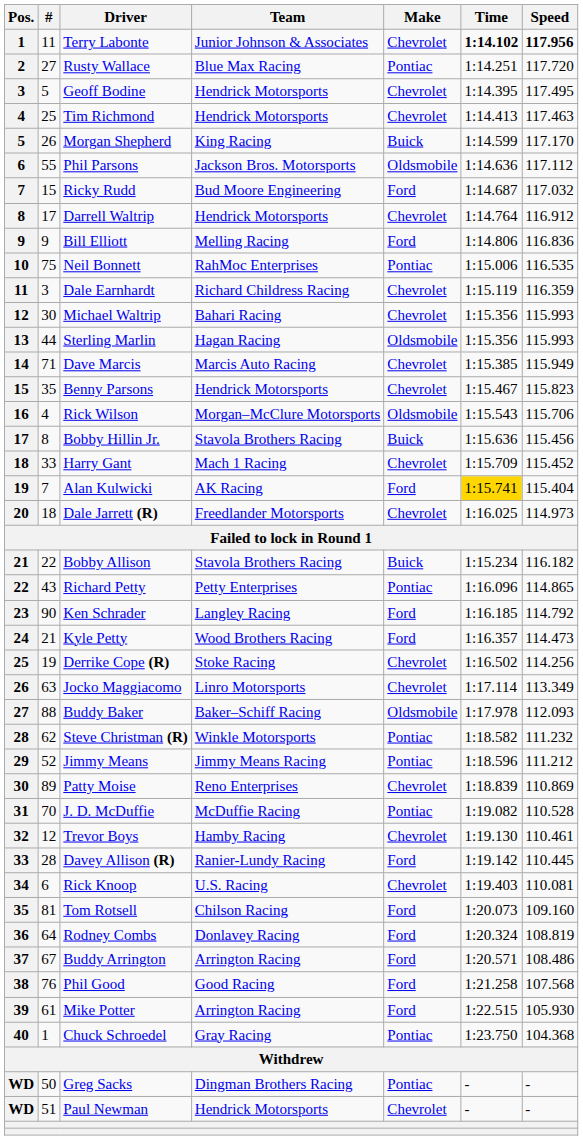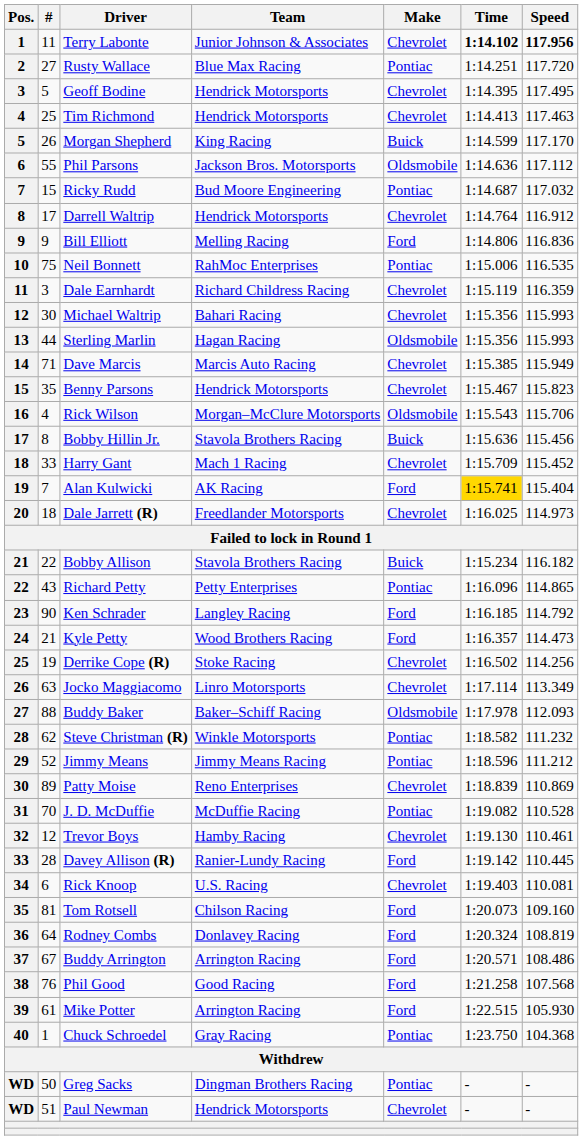 <table class="wikitable" style="font-size:95%">
 <tr>
 <th>Pos.</th>
 <th>#</th>
 <th>Driver</th>
 <th>Team</th>
 <th>Make</th>
 <th>Time</th>
 <th>Speed</th>
 </tr>
 <tr>
 <th>1</th>
 <td>11</td>
 <td><a href='#'>Terry Labonte</a></td>
 <td><a href='#'>Junior Johnson & Associates</a></td>
 <td><a href='#'>Chevrolet</a></td>
 <td><strong>1:14.102</strong></td>
 <td><strong>117.956</strong></td>
 </tr>
 <tr>
 <th>2</th>
 <td>27</td>
 <td><a href='#'>Rusty Wallace</a></td>
 <td><a href='#'>Blue Max Racing</a></td>
 <td><a href='#'>Pontiac</a></td>
 <td>1:14.251</td>
 <td>117.720</td>
 </tr>
 <tr>
 <th>3</th>
 <td>5</td>
 <td><a href='#'>Geoff Bodine</a></td>
 <td><a href='#'>Hendrick Motorsports</a></td>
 <td><a href='#'>Chevrolet</a></td>
 <td>1:14.395</td>
 <td>117.495</td>
 </tr>
 <tr>
 <th>4</th>
 <td>25</td>
 <td><a href='#'>Tim Richmond</a></td>
 <td><a href='#'>Hendrick Motorsports</a></td>
 <td><a href='#'>Chevrolet</a></td>
 <td>1:14.413</td>
 <td>117.463</td>
 </tr>
 <tr>
 <th>5</th>
 <td>26</td>
 <td><a href='#'>Morgan Shepherd</a></td>
 <td><a href='#'>King Racing</a></td>
 <td><a href='#'>Buick</a></td>
 <td>1:14.599</td>
 <td>117.170</td>
 </tr>
 <tr>
 <th>6</th>
 <td>55</td>
 <td><a href='#'>Phil Parsons</a></td>
 <td><a href='#'>Jackson Bros. Motorsports</a></td>
 <td><a href='#'>Oldsmobile</a></td>
 <td>1:14.636</td>
 <td>117.112</td>
 </tr>
 <tr>
 <th>7</th>
 <td>15</td>
 <td><a href='#'>Ricky Rudd</a></td>
 <td><a href='#'>Bud Moore Engineering</a></td>
-<td><a href='#'>Ford</a></td>
+<td><a href='#'>Pontiac</a></td>
 <td>1:14.687</td>
 <td>117.032</td>
 </tr>
 <tr>
 <th>8</th>
 <td>17</td>
 <td><a href='#'>Darrell Waltrip</a></td>
 <td><a href='#'>Hendrick Motorsports</a></td>
 <td><a href='#'>Chevrolet</a></td>
 <td>1:14.764</td>
 <td>116.912</td>
 </tr>
 <tr>
 <th>9</th>
 <td>9</td>
 <td><a href='#'>Bill Elliott</a></td>
 <td><a href='#'>Melling Racing</a></td>
 <td><a href='#'>Ford</a></td>
 <td>1:14.806</td>
 <td>116.836</td>
 </tr>
 <tr>
 <th>10</th>
 <td>75</td>
 <td><a href='#'>Neil Bonnett</a></td>
 <td><a href='#'>RahMoc Enterprises</a></td>
 <td><a href='#'>Pontiac</a></td>
 <td>1:15.006</td>
 <td>116.535</td>
 </tr>
 <tr>
 <th>11</th>
 <td>3</td>
 <td><a href='#'>Dale Earnhardt</a></td>
 <td><a href='#'>Richard Childress Racing</a></td>
 <td><a href='#'>Chevrolet</a></td>
 <td>1:15.119</td>
 <td>116.359</td>
 </tr>
 <tr>
 <th>12</th>
 <td>30</td>
 <td><a href='#'>Michael Waltrip</a></td>
 <td><a href='#'>Bahari Racing</a></td>
 <td><a href='#'>Chevrolet</a></td>
 <td>1:15.356</td>
 <td>115.993</td>
 </tr>
 <tr>
 <th>13</th>
 <td>44</td>
 <td><a href='#'>Sterling Marlin</a></td>
 <td><a href='#'>Hagan Racing</a></td>
 <td><a href='#'>Oldsmobile</a></td>
 <td>1:15.356</td>
 <td>115.993</td>
 </tr>
 <tr>
 <th>14</th>
 <td>71</td>
 <td><a href='#'>Dave Marcis</a></td>
 <td><a href='#'>Marcis Auto Racing</a></td>
 <td><a href='#'>Chevrolet</a></td>
 <td>1:15.385</td>
 <td>115.949</td>
 </tr>
 <tr>
 <th>15</th>
 <td>35</td>
 <td><a href='#'>Benny Parsons</a></td>
 <td><a href='#'>Hendrick Motorsports</a></td>
 <td><a href='#'>Chevrolet</a></td>
 <td>1:15.467</td>
 <td>115.823</td>
 </tr>
 <tr>
 <th>16</th>
 <td>4</td>
 <td><a href='#'>Rick Wilson</a></td>
 <td><a href='#'>Morgan–McClure Motorsports</a></td>
 <td><a href='#'>Oldsmobile</a></td>
 <td>1:15.543</td>
 <td>115.706</td>
 </tr>
 <tr>
 <th>17</th>
 <td>8</td>
 <td><a href='#'>Bobby Hillin Jr.</a></td>
 <td><a href='#'>Stavola Brothers Racing</a></td>
 <td><a href='#'>Buick</a></td>
 <td>1:15.636</td>
 <td>115.456</td>
 </tr>
 <tr>
 <th>18</th>
 <td>33</td>
 <td><a href='#'>Harry Gant</a></td>
 <td><a href='#'>Mach 1 Racing</a></td>
 <td><a href='#'>Chevrolet</a></td>
 <td>1:15.709</td>
 <td>115.452</td>
 </tr>
 <tr>
 <th>19</th>
 <td>7</td>
 <td><a href='#'>Alan Kulwicki</a></td>
 <td><a href='#'>AK Racing</a></td>
 <td><a href='#'>Ford</a></td>
 <td style="background: gold;">1:15.741</td>
 <td>115.404</td>
 </tr>
 <tr>
 <th>20</th>
 <td>18</td>
 <td><a href='#'>Dale Jarrett</a> <strong>(R)</strong></td>
 <td><a href='#'>Freedlander Motorsports</a></td>
 <td><a href='#'>Chevrolet</a></td>
 <td>1:16.025</td>
 <td>114.973</td>
 </tr>
 <tr>
 <th colspan="7">Failed to lock in Round 1</th>
 </tr>
 <tr>
 <th>21</th>
 <td>22</td>
 <td><a href='#'>Bobby Allison</a></td>
 <td><a href='#'>Stavola Brothers Racing</a></td>
 <td><a href='#'>Buick</a></td>
 <td>1:15.234</td>
 <td>116.182</td>
 </tr>
 <tr>
 <th>22</th>
 <td>43</td>
 <td><a href='#'>Richard Petty</a></td>
 <td><a href='#'>Petty Enterprises</a></td>
 <td><a href='#'>Pontiac</a></td>
 <td>1:16.096</td>
 <td>114.865</td>
 </tr>
 <tr>
 <th>23</th>
 <td>90</td>
 <td><a href='#'>Ken Schrader</a></td>
 <td><a href='#'>Langley Racing</a></td>
 <td><a href='#'>Ford</a></td>
 <td>1:16.185</td>
 <td>114.792</td>
 </tr>
 <tr>
 <th>24</th>
 <td>21</td>
 <td><a href='#'>Kyle Petty</a></td>
 <td><a href='#'>Wood Brothers Racing</a></td>
 <td><a href='#'>Ford</a></td>
 <td>1:16.357</td>
 <td>114.473</td>
 </tr>
 <tr>
 <th>25</th>
 <td>19</td>
 <td><a href='#'>Derrike Cope</a> <strong>(R)</strong></td>
 <td><a href='#'>Stoke Racing</a></td>
 <td><a href='#'>Chevrolet</a></td>
 <td>1:16.502</td>
 <td>114.256</td>
 </tr>
 <tr>
 <th>26</th>
 <td>63</td>
 <td><a href='#'>Jocko Maggiacomo</a></td>
 <td><a href='#'>Linro Motorsports</a></td>
 <td><a href='#'>Chevrolet</a></td>
 <td>1:17.114</td>
 <td>113.349</td>
 </tr>
 <tr>
 <th>27</th>
 <td>88</td>
 <td><a href='#'>Buddy Baker</a></td>
 <td><a href='#'>Baker–Schiff Racing</a></td>
 <td><a href='#'>Oldsmobile</a></td>
 <td>1:17.978</td>
 <td>112.093</td>
 </tr>
 <tr>
 <th>28</th>
 <td>62</td>
 <td><a href='#'>Steve Christman</a> <strong>(R)</strong></td>
 <td><a href='#'>Winkle Motorsports</a></td>
 <td><a href='#'>Pontiac</a></td>
 <td>1:18.582</td>
 <td>111.232</td>
 </tr>
 <tr>
 <th>29</th>
 <td>52</td>
 <td><a href='#'>Jimmy Means</a></td>
 <td><a href='#'>Jimmy Means Racing</a></td>
 <td><a href='#'>Pontiac</a></td>
 <td>1:18.596</td>
 <td>111.212</td>
 </tr>
 <tr>
 <th>30</th>
 <td>89</td>
 <td><a href='#'>Patty Moise</a></td>
 <td><a href='#'>Reno Enterprises</a></td>
 <td><a href='#'>Chevrolet</a></td>
 <td>1:18.839</td>
 <td>110.869</td>
 </tr>
 <tr>
 <th>31</th>
 <td>70</td>
 <td><a href='#'>J. D. McDuffie</a></td>
 <td><a href='#'>McDuffie Racing</a></td>
 <td><a href='#'>Pontiac</a></td>
 <td>1:19.082</td>
 <td>110.528</td>
 </tr>
 <tr>
 <th>32</th>
 <td>12</td>
 <td><a href='#'>Trevor Boys</a></td>
 <td><a href='#'>Hamby Racing</a></td>
 <td><a href='#'>Chevrolet</a></td>
 <td>1:19.130</td>
 <td>110.461</td>
 </tr>
 <tr>
 <th>33</th>
 <td>28</td>
 <td><a href='#'>Davey Allison</a> <strong>(R)</strong></td>
 <td><a href='#'>Ranier-Lundy Racing</a></td>
 <td><a href='#'>Ford</a></td>
 <td>1:19.142</td>
 <td>110.445</td>
 </tr>
 <tr>
 <th>34</th>
 <td>6</td>
 <td><a href='#'>Rick Knoop</a></td>
 <td><a href='#'>U.S. Racing</a></td>
 <td><a href='#'>Chevrolet</a></td>
 <td>1:19.403</td>
 <td>110.081</td>
 </tr>
 <tr>
 <th>35</th>
 <td>81</td>
 <td><a href='#'>Tom Rotsell</a></td>
 <td><a href='#'>Chilson Racing</a></td>
 <td><a href='#'>Ford</a></td>
 <td>1:20.073</td>
 <td>109.160</td>
 </tr>
 <tr>
 <th>36</th>
 <td>64</td>
 <td><a href='#'>Rodney Combs</a></td>
 <td><a href='#'>Donlavey Racing</a></td>
 <td><a href='#'>Ford</a></td>
 <td>1:20.324</td>
 <td>108.819</td>
 </tr>
 <tr>
 <th>37</th>
 <td>67</td>
 <td><a href='#'>Buddy Arrington</a></td>
 <td><a href='#'>Arrington Racing</a></td>
 <td><a href='#'>Ford</a></td>
 <td>1:20.571</td>
 <td>108.486</td>
 </tr>
 <tr>
 <th>38</th>
 <td>76</td>
 <td><a href='#'>Phil Good</a></td>
 <td><a href='#'>Good Racing</a></td>
 <td><a href='#'>Ford</a></td>
 <td>1:21.258</td>
 <td>107.568</td>
 </tr>
 <tr>
 <th>39</th>
 <td>61</td>
 <td><a href='#'>Mike Potter</a></td>
 <td><a href='#'>Arrington Racing</a></td>
 <td><a href='#'>Ford</a></td>
 <td>1:22.515</td>
 <td>105.930</td>
 </tr>
 <tr>
 <th>40</th>
 <td>1</td>
 <td><a href='#'>Chuck Schroedel</a></td>
 <td><a href='#'>Gray Racing</a></td>
 <td><a href='#'>Pontiac</a></td>
 <td>1:23.750</td>
 <td>104.368</td>
 </tr>
 <tr>
 <th colspan="7">Withdrew</th>
 </tr>
 <tr>
 <th>WD</th>
 <td>50</td>
 <td><a href='#'>Greg Sacks</a></td>
 <td><a href='#'>Dingman Brothers Racing</a></td>
 <td><a href='#'>Pontiac</a></td>
 <td>-</td>
 <td>-</td>
 </tr>
 <tr>
 <th>WD</th>
 <td>51</td>
 <td><a href='#'>Paul Newman</a></td>
 <td><a href='#'>Hendrick Motorsports</a></td>
 <td><a href='#'>Chevrolet</a></td>
 <td>-</td>
 <td>-</td>
 </tr>
 <tr>
 <th colspan="7"></th>
 </tr>
 <tr>
 <th colspan="7"></th>
 </tr>
 </table>
